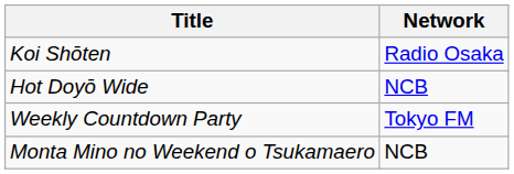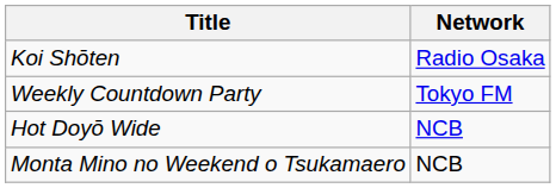 <table class="wikitable">
 <tr>
 <th>Title</th>
 <th>Network</th>
 </tr>
 <tr>
 <td><em>Koi Shōten</em></td>
 <td><a href='#'>Radio Osaka</a></td>
 </tr>
 <tr>
+<td><em>Weekly Countdown Party</em></td>
+<td><a href='#'>Tokyo FM</a></td>
+</tr>
+<tr>
 <td><em>Hot Doyō Wide</em></td>
 <td><a href='#'>NCB</a></td>
-</tr>
-<tr>
-<td><em>Weekly Countdown Party</em></td>
-<td><a href='#'>Tokyo FM</a></td>
 </tr>
 <tr>
 <td><em>Monta Mino no Weekend o Tsukamaero</em></td>
 <td>NCB</td>
 </tr>
 </table>
